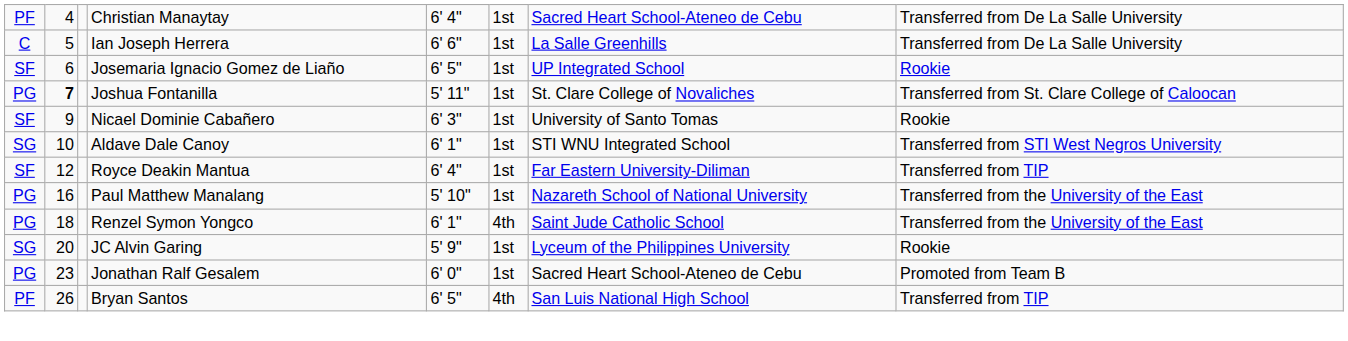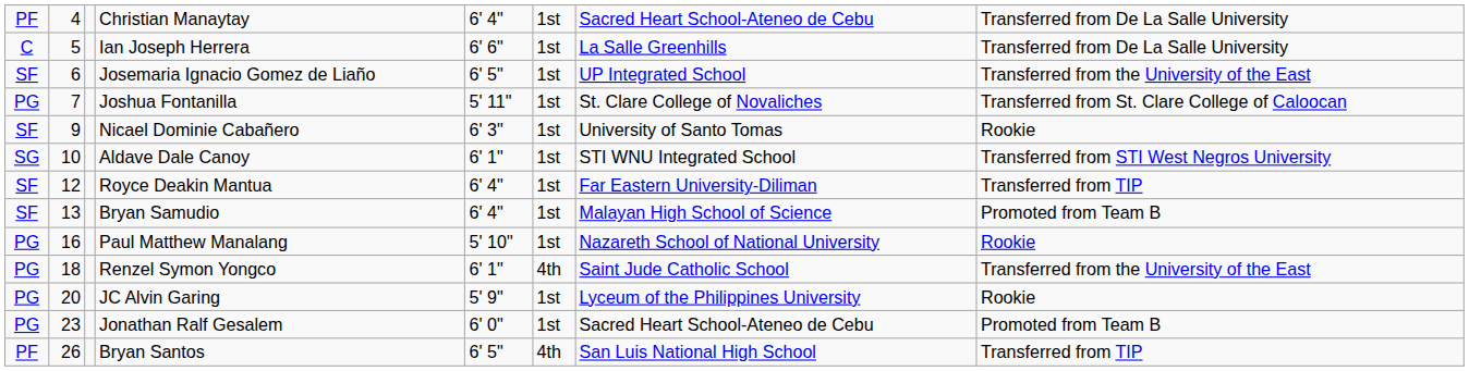 <table class=wikitable width=100% style=font-size:95%>
 <tr>
 <td align=center><a href='#'>PF</a></td>
 <td align=right>4</td>
 <td></td>
 <td>Christian Manaytay</td>
 <td>6' 4"</td>
 <td>1st</td>
 <td><a href='#'>Sacred Heart School-Ateneo de Cebu</a></td>
 <td>Transferred from De La Salle University</td>
 </tr>
 <tr>
 <td align=center><a href='#'>C</a></td>
 <td align=right>5</td>
 <td></td>
 <td>Ian Joseph Herrera</td>
 <td>6' 6"</td>
 <td>1st</td>
 <td><a href='#'>La Salle Greenhills</a></td>
 <td>Transferred from De La Salle University</td>
 </tr>
 <tr>
 <td align=center><a href='#'>SF</a></td>
 <td align=right>6</td>
 <td></td>
 <td>Josemaria Ignacio Gomez de Liaño</td>
 <td>6' 5"</td>
 <td>1st</td>
 <td><a href='#'>UP Integrated School</a></td>
-<td><a href='#'>Rookie</a></td>
+<td>Transferred from the <a href='#'>University of the East</a></td>
 </tr>
 <tr>
 <td align=center><a href='#'>PG</a></td>
-<td align=right><strong>7</strong></td>
+<td align=right>7</td>
 <td></td>
 <td>Joshua Fontanilla</td>
 <td>5' 11"</td>
 <td>1st</td>
 <td>St. Clare College of <a href='#'>Novaliches</a></td>
 <td>Transferred from St. Clare College of <a href='#'>Caloocan</a></td>
 </tr>
 <tr>
 <td align=center><a href='#'>SF</a></td>
 <td align=right>9</td>
 <td></td>
 <td>Nicael Dominie Cabañero</td>
 <td>6' 3"</td>
 <td>1st</td>
 <td>University of Santo Tomas</td>
 <td>Rookie</td>
 </tr>
 <tr>
 <td align=center><a href='#'>SG</a></td>
 <td align=right>10</td>
 <td></td>
 <td>Aldave Dale Canoy</td>
 <td>6' 1"</td>
 <td>1st</td>
 <td>STI WNU Integrated School</td>
 <td>Transferred from <a href='#'>STI West Negros University</a></td>
 </tr>
 <tr>
 <td align=center><a href='#'>SF</a></td>
 <td align=right>12</td>
 <td></td>
 <td>Royce Deakin Mantua</td>
 <td>6' 4"</td>
 <td>1st</td>
 <td><a href='#'>Far Eastern University-Diliman</a></td>
 <td>Transferred from <a href='#'>TIP</a></td>
 </tr>
 <tr>
+<td align=center><a href='#'>SF</a></td>
+<td align=right>13</td>
+<td></td>
+<td>Bryan Samudio</td>
+<td>6' 4"</td>
+<td>1st</td>
+<td><a href='#'>Malayan High School of Science</a></td>
+<td>Promoted from Team B</td>
+</tr>
+<tr>
 <td align=center><a href='#'>PG</a></td>
 <td align=right>16</td>
 <td></td>
 <td>Paul Matthew Manalang</td>
 <td>5' 10"</td>
 <td>1st</td>
 <td><a href='#'>Nazareth School of National University</a></td>
-<td>Transferred from the <a href='#'>University of the East</a></td>
+<td><a href='#'>Rookie</a></td>
 </tr>
 <tr>
 <td align=center><a href='#'>PG</a></td>
 <td align=right>18</td>
 <td></td>
 <td>Renzel Symon Yongco</td>
 <td>6' 1"</td>
 <td>4th</td>
 <td><a href='#'>Saint Jude Catholic School</a></td>
 <td>Transferred from the <a href='#'>University of the East</a></td>
 </tr>
 <tr>
-<td align=center><a href='#'>SG</a></td>
+<td align=center><a href='#'>PG</a></td>
 <td align=right>20</td>
 <td></td>
 <td>JC Alvin Garing</td>
 <td>5' 9"</td>
 <td>1st</td>
 <td><a href='#'>Lyceum of the Philippines University</a></td>
 <td>Rookie</td>
 </tr>
 <tr>
 <td align=center><a href='#'>PG</a></td>
 <td align=right>23</td>
 <td></td>
 <td>Jonathan Ralf Gesalem</td>
 <td>6' 0"</td>
 <td>1st</td>
 <td>Sacred Heart School-Ateneo de Cebu</td>
 <td>Promoted from Team B</td>
 </tr>
 <tr>
 <td align=center><a href='#'>PF</a></td>
 <td align=right>26</td>
 <td></td>
 <td>Bryan Santos</td>
 <td>6' 5"</td>
 <td>4th</td>
 <td><a href='#'>San Luis National High School</a></td>
 <td>Transferred from <a href='#'>TIP</a></td>
 </tr>
 </table>
